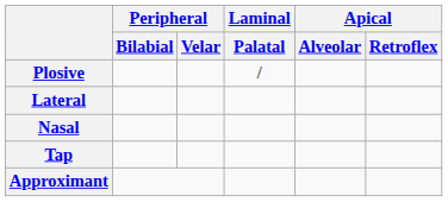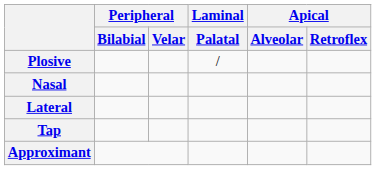 <table class="wikitable" style="text-align:center;">
 <tr>
 <th rowspan="2"></th>
 <th colspan="2"><a href='#'>Peripheral</a></th>
 <th><a href='#'>Laminal</a></th>
 <th colspan="2"><a href='#'>Apical</a></th>
 </tr>
 <tr>
 <th><a href='#'>Bilabial</a></th>
 <th><a href='#'>Velar</a></th>
 <th><a href='#'>Palatal</a></th>
 <th><a href='#'>Alveolar</a></th>
 <th><a href='#'>Retroflex</a></th>
 </tr>
 <tr>
 <th><a href='#'>Plosive</a></th>
 <td></td>
 <td></td>
 <td>/</td>
 <td></td>
 <td></td>
 </tr>
 <tr>
-<th><a href='#'>Lateral</a></th>
+<th><a href='#'>Nasal</a></th>
 <td></td>
 <td></td>
 <td></td>
 <td></td>
 <td></td>
 </tr>
 <tr>
-<th><a href='#'>Nasal</a></th>
+<th><a href='#'>Lateral</a></th>
 <td></td>
 <td></td>
 <td></td>
 <td></td>
 <td></td>
 </tr>
 <tr>
 <th><a href='#'>Tap</a></th>
 <td></td>
 <td></td>
 <td></td>
 <td></td>
 <td></td>
 </tr>
 <tr>
 <th><a href='#'>Approximant</a></th>
 <td colspan=2></td>
 <td></td>
 <td></td>
 <td></td>
 </tr>
 </table>
